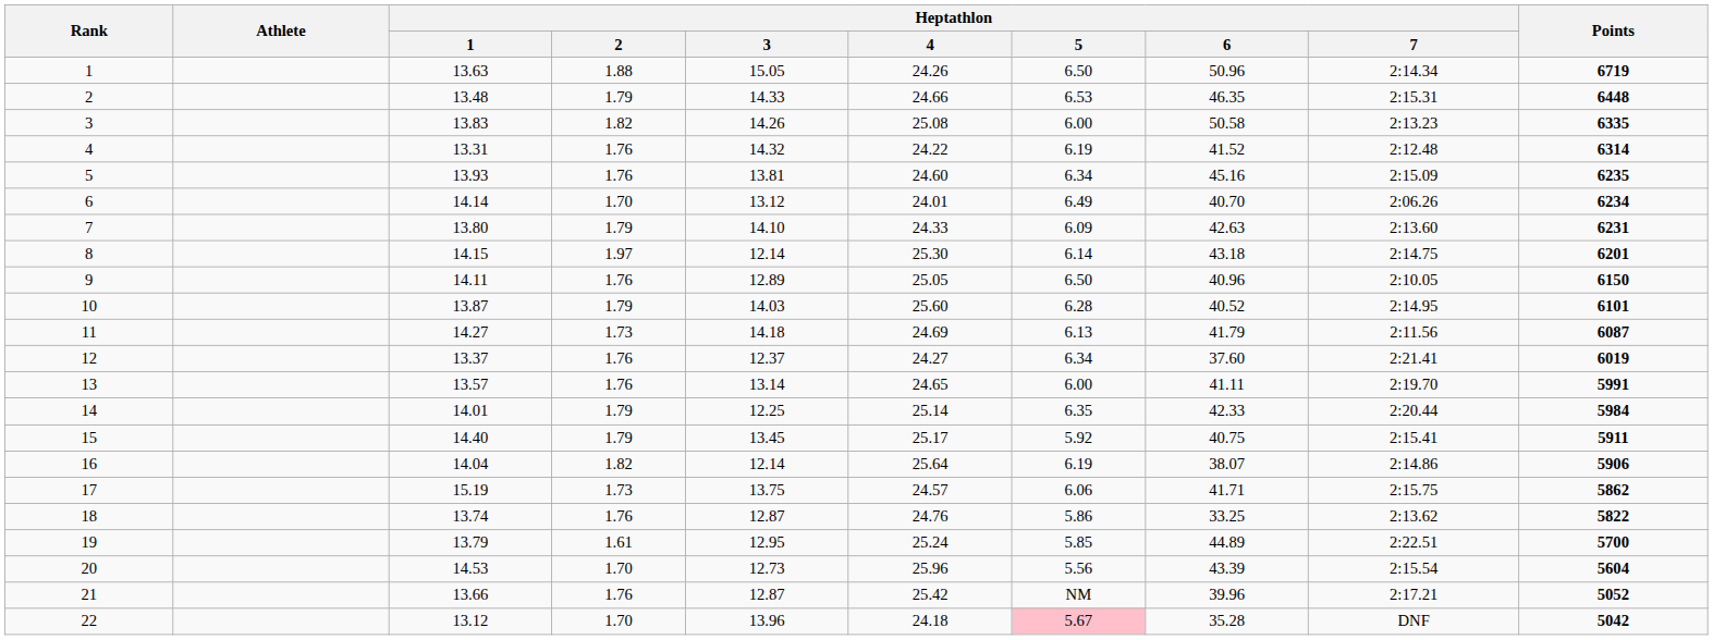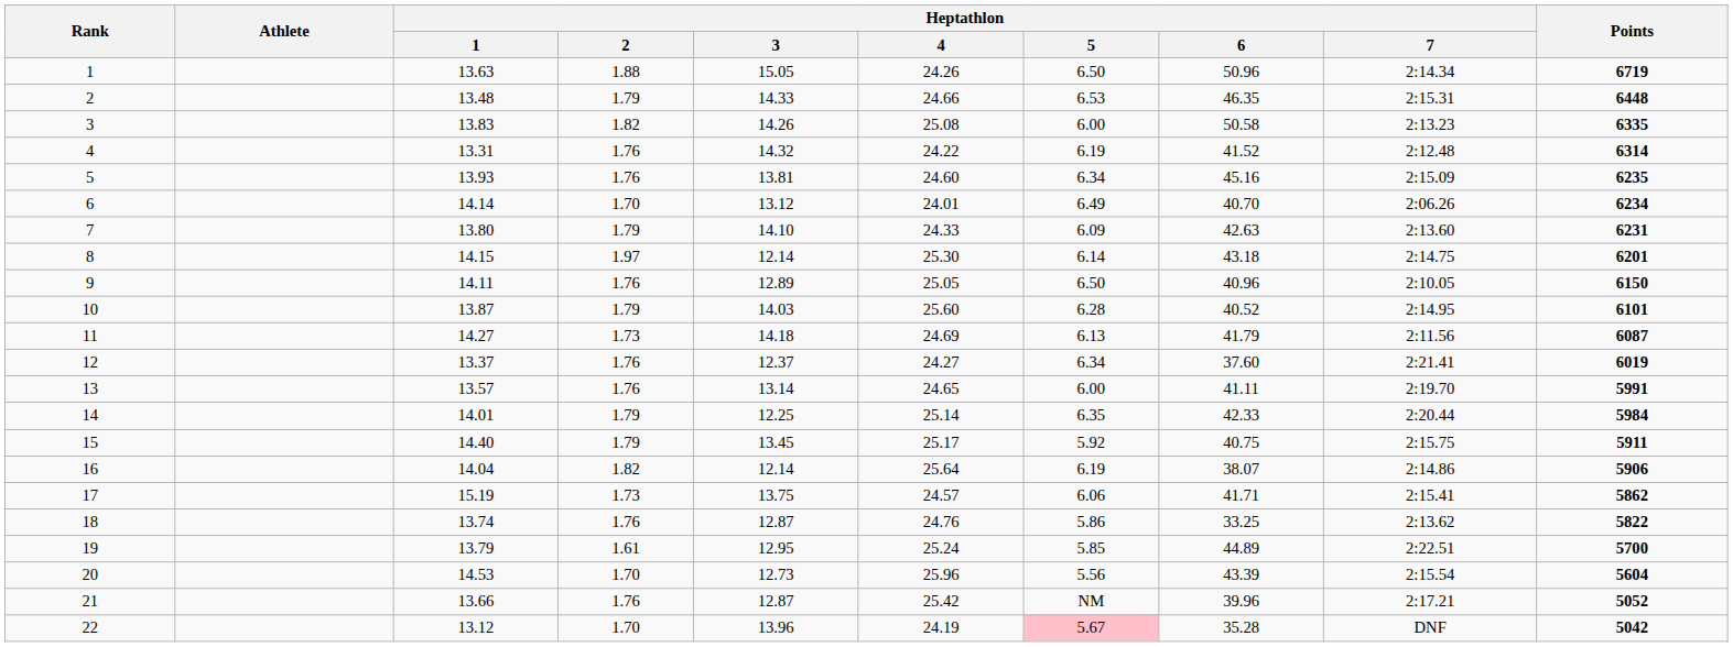 <table class="wikitable" style=" text-align:center; font-size:110%;" width="95%">
 <tr>
 <th rowspan="2">Rank</th>
 <th rowspan="2">Athlete</th>
 <th colspan="7">Heptathlon</th>
 <th rowspan="2">Points</th>
 </tr>
 <tr>
 <th>1</th>
 <th>2</th>
 <th>3</th>
 <th>4</th>
 <th>5</th>
 <th>6</th>
 <th>7</th>
 </tr>
 <tr>
 <td>1</td>
 <td align=left></td>
 <td>13.63</td>
 <td>1.88</td>
 <td>15.05</td>
 <td>24.26</td>
 <td>6.50</td>
 <td>50.96</td>
 <td>2:14.34</td>
 <td><strong>6719</strong></td>
 </tr>
 <tr>
 <td>2</td>
 <td align=left></td>
 <td>13.48</td>
 <td>1.79</td>
 <td>14.33</td>
 <td>24.66</td>
 <td>6.53</td>
 <td>46.35</td>
 <td>2:15.31</td>
 <td><strong>6448</strong></td>
 </tr>
 <tr>
 <td>3</td>
 <td align=left></td>
 <td>13.83</td>
 <td>1.82</td>
 <td>14.26</td>
 <td>25.08</td>
 <td>6.00</td>
 <td>50.58</td>
 <td>2:13.23</td>
 <td><strong>6335</strong></td>
 </tr>
 <tr>
 <td>4</td>
 <td align=left></td>
 <td>13.31</td>
 <td>1.76</td>
 <td>14.32</td>
 <td>24.22</td>
 <td>6.19</td>
 <td>41.52</td>
 <td>2:12.48</td>
 <td><strong>6314</strong></td>
 </tr>
 <tr>
 <td>5</td>
 <td align=left></td>
 <td>13.93</td>
 <td>1.76</td>
 <td>13.81</td>
 <td>24.60</td>
 <td>6.34</td>
 <td>45.16</td>
 <td>2:15.09</td>
 <td><strong>6235</strong></td>
 </tr>
 <tr>
 <td>6</td>
 <td align=left></td>
 <td>14.14</td>
 <td>1.70</td>
 <td>13.12</td>
 <td>24.01</td>
 <td>6.49</td>
 <td>40.70</td>
 <td>2:06.26</td>
 <td><strong>6234</strong></td>
 </tr>
 <tr>
 <td>7</td>
 <td align=left></td>
 <td>13.80</td>
 <td>1.79</td>
 <td>14.10</td>
 <td>24.33</td>
 <td>6.09</td>
 <td>42.63</td>
 <td>2:13.60</td>
 <td><strong>6231</strong></td>
 </tr>
 <tr>
 <td>8</td>
 <td align=left></td>
 <td>14.15</td>
 <td>1.97</td>
 <td>12.14</td>
 <td>25.30</td>
 <td>6.14</td>
 <td>43.18</td>
 <td>2:14.75</td>
 <td><strong>6201</strong></td>
 </tr>
 <tr>
 <td>9</td>
 <td align=left></td>
 <td>14.11</td>
 <td>1.76</td>
 <td>12.89</td>
 <td>25.05</td>
 <td>6.50</td>
 <td>40.96</td>
 <td>2:10.05</td>
 <td><strong>6150</strong></td>
 </tr>
 <tr>
 <td>10</td>
 <td align=left></td>
 <td>13.87</td>
 <td>1.79</td>
 <td>14.03</td>
 <td>25.60</td>
 <td>6.28</td>
 <td>40.52</td>
 <td>2:14.95</td>
 <td><strong>6101</strong></td>
 </tr>
 <tr>
 <td>11</td>
 <td align=left></td>
 <td>14.27</td>
 <td>1.73</td>
 <td>14.18</td>
 <td>24.69</td>
 <td>6.13</td>
 <td>41.79</td>
 <td>2:11.56</td>
 <td><strong>6087</strong></td>
 </tr>
 <tr>
 <td>12</td>
 <td align=left></td>
 <td>13.37</td>
 <td>1.76</td>
 <td>12.37</td>
 <td>24.27</td>
 <td>6.34</td>
 <td>37.60</td>
 <td>2:21.41</td>
 <td><strong>6019</strong></td>
 </tr>
 <tr>
 <td>13</td>
 <td align=left></td>
 <td>13.57</td>
 <td>1.76</td>
 <td>13.14</td>
 <td>24.65</td>
 <td>6.00</td>
 <td>41.11</td>
 <td>2:19.70</td>
 <td><strong>5991</strong></td>
 </tr>
 <tr>
 <td>14</td>
 <td align=left></td>
 <td>14.01</td>
 <td>1.79</td>
 <td>12.25</td>
 <td>25.14</td>
 <td>6.35</td>
 <td>42.33</td>
 <td>2:20.44</td>
 <td><strong>5984</strong></td>
 </tr>
 <tr>
 <td>15</td>
 <td align=left></td>
 <td>14.40</td>
 <td>1.79</td>
 <td>13.45</td>
 <td>25.17</td>
 <td>5.92</td>
 <td>40.75</td>
-<td>2:15.41</td>
+<td>2:15.75</td>
 <td><strong>5911</strong></td>
 </tr>
 <tr>
 <td>16</td>
 <td align=left></td>
 <td>14.04</td>
 <td>1.82</td>
 <td>12.14</td>
 <td>25.64</td>
 <td>6.19</td>
 <td>38.07</td>
 <td>2:14.86</td>
 <td><strong>5906</strong></td>
 </tr>
 <tr>
 <td>17</td>
 <td align=left></td>
 <td>15.19</td>
 <td>1.73</td>
 <td>13.75</td>
 <td>24.57</td>
 <td>6.06</td>
 <td>41.71</td>
-<td>2:15.75</td>
+<td>2:15.41</td>
 <td><strong>5862</strong></td>
 </tr>
 <tr>
 <td>18</td>
 <td align=left></td>
 <td>13.74</td>
 <td>1.76</td>
 <td>12.87</td>
 <td>24.76</td>
 <td>5.86</td>
 <td>33.25</td>
 <td>2:13.62</td>
 <td><strong>5822</strong></td>
 </tr>
 <tr>
 <td>19</td>
 <td align=left></td>
 <td>13.79</td>
 <td>1.61</td>
 <td>12.95</td>
 <td>25.24</td>
 <td>5.85</td>
 <td>44.89</td>
 <td>2:22.51</td>
 <td><strong>5700</strong></td>
 </tr>
 <tr>
 <td>20</td>
 <td align=left></td>
 <td>14.53</td>
 <td>1.70</td>
 <td>12.73</td>
 <td>25.96</td>
 <td>5.56</td>
 <td>43.39</td>
 <td>2:15.54</td>
 <td><strong>5604</strong></td>
 </tr>
 <tr>
 <td>21</td>
 <td align=left></td>
 <td>13.66</td>
 <td>1.76</td>
 <td>12.87</td>
 <td>25.42</td>
 <td>NM</td>
 <td>39.96</td>
 <td>2:17.21</td>
 <td><strong>5052</strong></td>
 </tr>
 <tr>
 <td>22</td>
 <td align=left></td>
 <td>13.12</td>
 <td>1.70</td>
 <td>13.96</td>
-<td>24.18</td>
+<td>24.19</td>
 <td style="background: pink;">5.67</td>
 <td>35.28</td>
 <td>DNF</td>
 <td><strong>5042</strong></td>
 </tr>
 </table>
